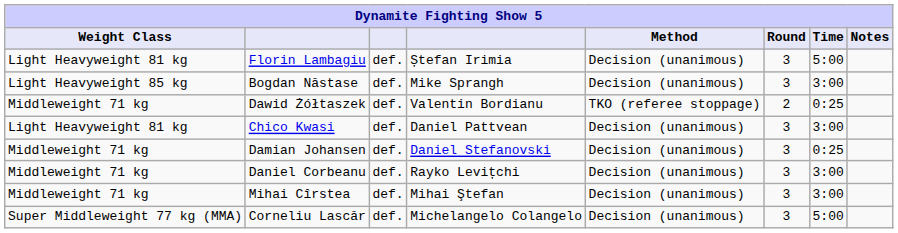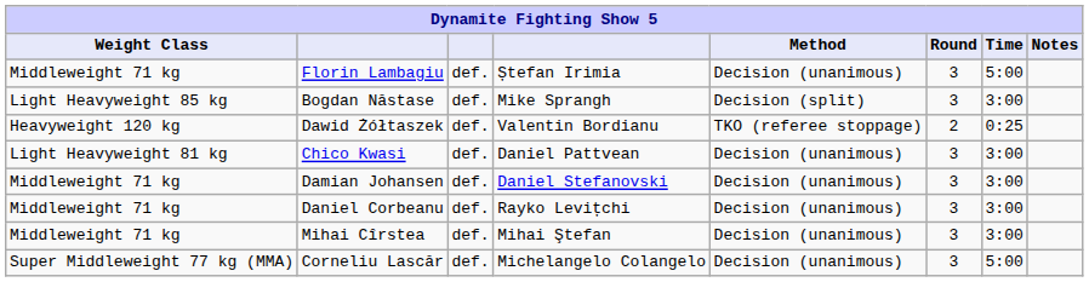 <table class="wikitable" style="font-size: 70%;">
 <tr>
 <th colspan="8" style="background-color: #ccf; color: #000080; text-align: center;"><strong>Dynamite Fighting Show 5</strong></th>
 </tr>
 <tr>
 <th colspan="1" style="background-color: #E6E8FA; color: #000000; text-align: center;">Weight Class</th>
 <th colspan="1" style="background-color: #E6E8FA; color: #000000; text-align: center;"></th>
 <th colspan="1" style="background-color: #E6E8FA; color: #000000; text-align: center;"></th>
 <th colspan="1" style="background-color: #E6E8FA; color: #000000; text-align: center;"></th>
 <th colspan="1" style="background-color: #E6E8FA; color: #000000; text-align: center;">Method</th>
 <th colspan="1" style="background-color: #E6E8FA; color: #000000; text-align: center;">Round</th>
 <th colspan="1" style="background-color: #E6E8FA; color: #000000; text-align: center;">Time</th>
 <th colspan="1" style="background-color: #E6E8FA; color: #000000; text-align: center;">Notes</th>
 </tr>
 <tr>
-<td>Light Heavyweight 81 kg</td>
+<td>Middleweight 71 kg</td>
 <td> <a href='#'>Florin Lambagiu</a></td>
 <td align=center>def.</td>
 <td> Ștefan Irimia</td>
 <td>Decision (unanimous)</td>
 <td align=center>3</td>
 <td align=center>5:00</td>
 <td></td>
 </tr>
 <tr>
 <td>Light Heavyweight 85 kg</td>
 <td> Bogdan Năstase</td>
 <td align=center>def.</td>
 <td> Mike Sprangh</td>
-<td>Decision (unanimous)</td>
+<td>Decision (split)</td>
 <td align=center>3</td>
 <td align=center>3:00</td>
 <td></td>
 </tr>
 <tr>
-<td>Middleweight 71 kg</td>
+<td>Heavyweight 120 kg</td>
 <td> Dawid Żółtaszek</td>
 <td align=center>def.</td>
 <td> Valentin Bordianu</td>
 <td>TKO (referee stoppage)</td>
 <td align=center>2</td>
 <td align=center>0:25</td>
 <td></td>
 </tr>
 <tr>
 <td>Light Heavyweight 81 kg</td>
 <td> <a href='#'>Chico Kwasi</a></td>
 <td align=center>def.</td>
 <td> Daniel Pattvean</td>
 <td>Decision (unanimous)</td>
 <td align=center>3</td>
 <td align=center>3:00</td>
 <td></td>
 </tr>
 <tr>
 <td>Middleweight 71 kg</td>
 <td> Damian Johansen</td>
 <td align=center>def.</td>
 <td> <a href='#'>Daniel Stefanovski</a></td>
 <td>Decision (unanimous)</td>
 <td align=center>3</td>
-<td align=center>0:25</td>
+<td align=center>3:00</td>
 <td></td>
 </tr>
 <tr>
 <td>Middleweight 71 kg</td>
 <td> Daniel Corbeanu</td>
 <td align=center>def.</td>
 <td> Rayko Levițchi</td>
 <td>Decision (unanimous)</td>
 <td align=center>3</td>
 <td align=center>3:00</td>
 </tr>
 <tr>
 <td>Middleweight 71 kg</td>
 <td> Mihai Cîrstea</td>
 <td align=center>def.</td>
 <td> Mihai Ştefan</td>
 <td>Decision (unanimous)</td>
 <td align=center>3</td>
 <td align=center>3:00</td>
 <td></td>
 </tr>
 <tr>
 <td>Super Middleweight 77 kg (MMA)</td>
 <td> Corneliu Lascăr</td>
 <td align=center>def.</td>
 <td> Michelangelo Colangelo</td>
 <td>Decision (unanimous)</td>
 <td align=center>3</td>
 <td align=center>5:00</td>
 <td></td>
 </tr>
 </table>
